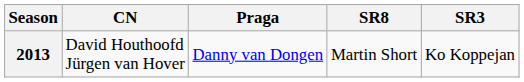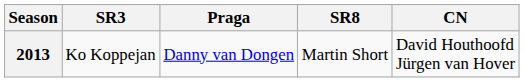 <table class="wikitable">
 <tr>
 <th>Season</th>
-<th>CN</th>
+<th>SR3</th>
 <th>Praga</th>
 <th>SR8</th>
-<th>SR3</th>
+<th>CN</th>
 </tr>
 <tr>
 <th>2013</th>
-<td> David Houthoofd<br> Jürgen van Hover</td>
+<td> Ko Koppejan</td>
 <td> <a href='#'>Danny van Dongen</a></td>
 <td> Martin Short</td>
-<td> Ko Koppejan</td>
+<td> David Houthoofd<br> Jürgen van Hover</td>
 </tr>
 </table>
